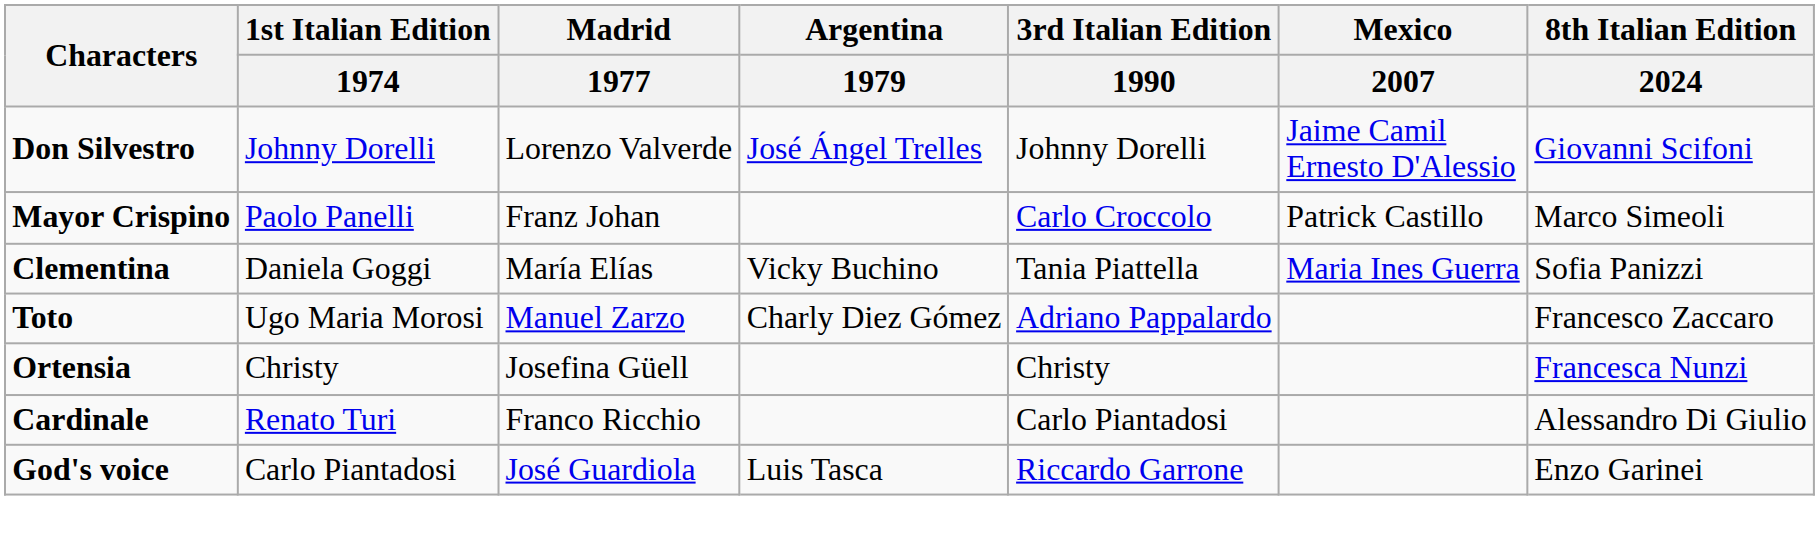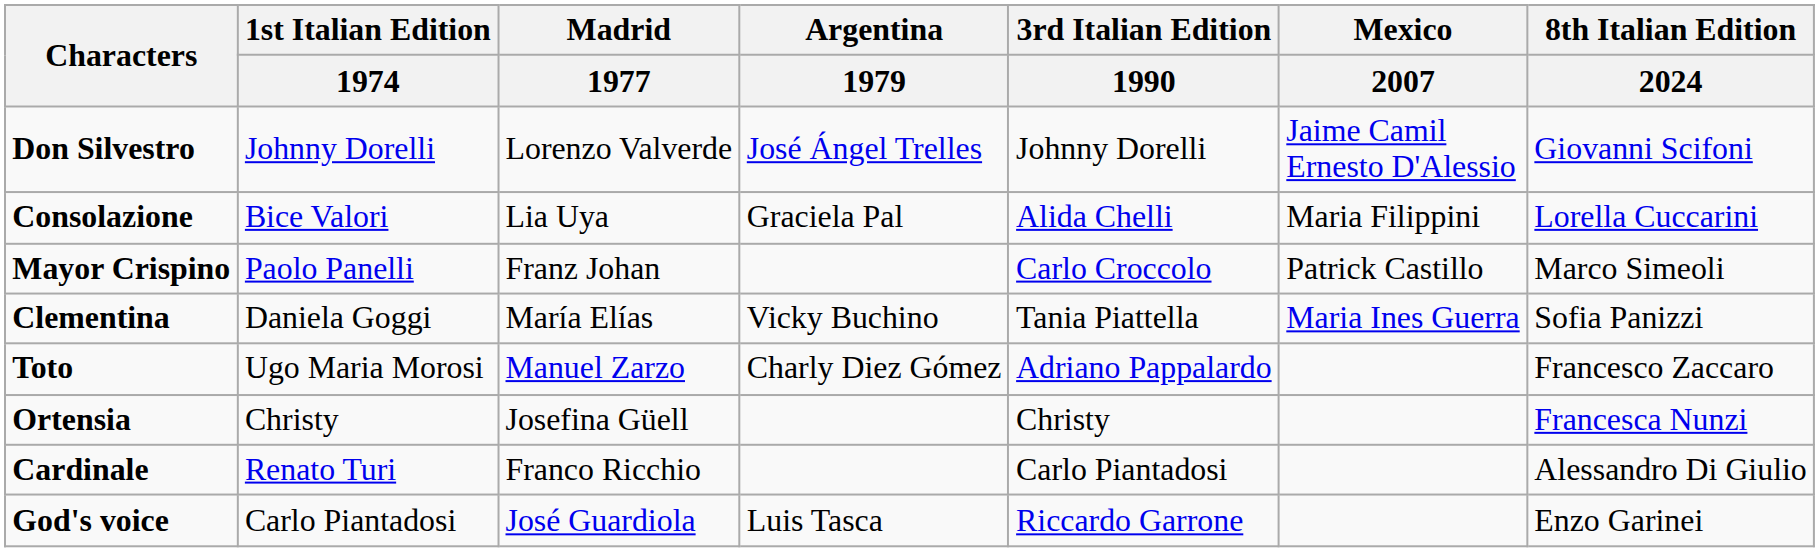 <table class="wikitable sortable">
 <tr>
 <th rowspan="2">Characters</th>
 <th>1st Italian Edition</th>
 <th>Madrid</th>
 <th>Argentina</th>
 <th>3rd Italian Edition</th>
 <th>Mexico</th>
 <th>8th Italian Edition</th>
 </tr>
 <tr>
 <th>1974</th>
 <th>1977</th>
 <th>1979</th>
 <th>1990</th>
 <th>2007</th>
 <th>2024</th>
 </tr>
 <tr>
 <td><strong>Don Silvestro</strong></td>
 <td><a href='#'>Johnny Dorelli</a></td>
 <td>Lorenzo Valverde</td>
 <td><a href='#'>José Ángel Trelles</a></td>
 <td>Johnny Dorelli</td>
 <td><a href='#'>Jaime Camil</a><br><a href='#'>Ernesto D'Alessio</a></td>
 <td><a href='#'>Giovanni Scifoni</a></td>
+</tr>
+<tr>
+<td><strong>Consolazione</strong></td>
+<td><a href='#'>Bice Valori</a></td>
+<td>Lia Uya</td>
+<td>Graciela Pal</td>
+<td><a href='#'>Alida Chelli</a></td>
+<td>Maria Filippini</td>
+<td><a href='#'>Lorella Cuccarini</a></td>
 </tr>
 <tr>
 <td><strong>Mayor Crispino</strong></td>
 <td><a href='#'>Paolo Panelli</a></td>
 <td>Franz Johan</td>
 <td></td>
 <td><a href='#'>Carlo Croccolo</a></td>
 <td>Patrick Castillo</td>
 <td>Marco Simeoli</td>
 </tr>
 <tr>
 <td><strong>Clementina</strong></td>
 <td>Daniela Goggi</td>
 <td>María Elías</td>
 <td>Vicky Buchino</td>
 <td>Tania Piattella</td>
 <td><a href='#'>Maria Ines Guerra</a></td>
 <td>Sofia Panizzi</td>
 </tr>
 <tr>
 <td><strong>Toto</strong></td>
 <td>Ugo Maria Morosi</td>
 <td><a href='#'>Manuel Zarzo</a></td>
 <td>Charly Diez Gómez</td>
 <td><a href='#'>Adriano Pappalardo</a></td>
 <td></td>
 <td>Francesco Zaccaro</td>
 </tr>
 <tr>
 <td><strong>Ortensia</strong></td>
 <td>Christy</td>
 <td>Josefina Güell</td>
 <td></td>
 <td>Christy</td>
 <td></td>
 <td><a href='#'>Francesca Nunzi</a></td>
 </tr>
 <tr>
 <td><strong>Cardinale</strong></td>
 <td><a href='#'>Renato Turi</a></td>
 <td>Franco Ricchio</td>
 <td></td>
 <td>Carlo Piantadosi</td>
 <td></td>
 <td>Alessandro Di Giulio</td>
 </tr>
 <tr>
 <td><strong>God's voice</strong></td>
 <td>Carlo Piantadosi</td>
 <td><a href='#'>José Guardiola</a></td>
 <td>Luis Tasca</td>
 <td><a href='#'>Riccardo Garrone</a></td>
 <td></td>
 <td>Enzo Garinei</td>
 </tr>
 </table>
